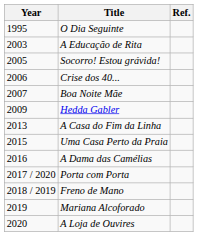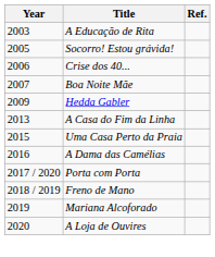 <table class="wikitable sortable">
 <tr>
 <th>Year</th>
 <th>Title</th>
 <th>Ref.</th>
-</tr>
-<tr>
-<td>1995</td>
-<td><em>O Dia Seguinte</em></td>
-<td></td>
 </tr>
 <tr>
 <td>2003</td>
 <td><em>A Educação de Rita</em></td>
 <td></td>
 </tr>
 <tr>
 <td>2005</td>
 <td><em>Socorro! Estou grávida!</em></td>
 <td></td>
 </tr>
 <tr>
 <td>2006</td>
 <td><em>Crise dos 40...</em></td>
 <td></td>
 </tr>
 <tr>
 <td>2007</td>
 <td><em>Boa Noite Mãe</em></td>
 <td></td>
 </tr>
 <tr>
 <td>2009</td>
 <td><em><a href='#'>Hedda Gabler</a></em></td>
 <td></td>
 </tr>
 <tr>
 <td>2013</td>
 <td><em>A Casa do Fim da Linha</em></td>
 <td></td>
 </tr>
 <tr>
 <td>2015</td>
 <td><em>Uma Casa Perto da Praia</em></td>
 <td></td>
 </tr>
 <tr>
 <td>2016</td>
 <td><em>A Dama das Camélias</em></td>
 <td></td>
 </tr>
 <tr>
 <td>2017 / 2020</td>
 <td><em>Porta com Porta</em></td>
 <td></td>
 </tr>
 <tr>
 <td>2018 / 2019</td>
 <td><em>Freno de Mano</em></td>
 <td></td>
 </tr>
 <tr>
 <td>2019</td>
 <td><em>Mariana Alcoforado</em></td>
 <td></td>
 </tr>
 <tr>
 <td>2020</td>
 <td><em>A Loja de Ouvires</em></td>
 <td></td>
 </tr>
 </table>
